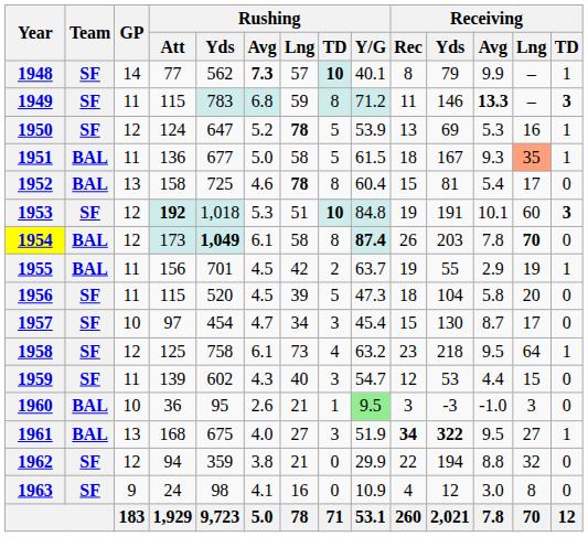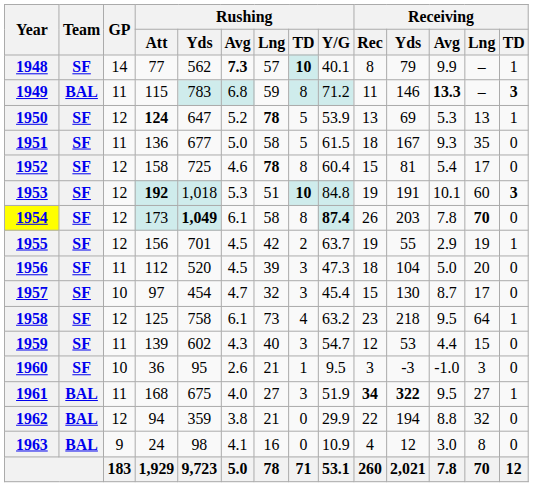 <table class="wikitable" style="text-align:center;">
 <tr>
 <th rowspan="2">Year</th>
 <th rowspan="2">Team</th>
 <th rowspan="2">GP</th>
 <th colspan="6">Rushing</th>
 <th colspan="5">Receiving</th>
 </tr>
 <tr>
 <th>Att</th>
 <th>Yds</th>
 <th>Avg</th>
 <th>Lng</th>
 <th>TD</th>
 <th>Y/G</th>
 <th>Rec</th>
 <th>Yds</th>
 <th>Avg</th>
 <th>Lng</th>
 <th>TD</th>
 </tr>
 <tr>
 <th><a href='#'>1948</a></th>
 <th><a href='#'>SF</a></th>
 <td>14</td>
 <td>77</td>
 <td>562</td>
 <td><strong>7.3</strong></td>
 <td>57</td>
 <td style="background:#cfecec;"><strong>10</strong></td>
 <td>40.1</td>
 <td>8</td>
 <td>79</td>
 <td>9.9</td>
 <td>–</td>
 <td>1</td>
 </tr>
 <tr>
 <th><a href='#'>1949</a></th>
-<th><a href='#'>SF</a></th>
+<th><a href='#'>BAL</a></th>
 <td>11</td>
 <td>115</td>
 <td style="background:#cfecec;">783</td>
 <td style="background:#cfecec;">6.8</td>
 <td>59</td>
 <td style="background:#cfecec;">8</td>
 <td style="background:#cfecec;">71.2</td>
 <td>11</td>
 <td>146</td>
 <td><strong>13.3</strong></td>
 <td>–</td>
 <td><strong>3</strong></td>
 </tr>
 <tr>
 <th><a href='#'>1950</a></th>
 <th><a href='#'>SF</a></th>
 <td>12</td>
-<td>124</td>
+<td><strong>124</strong></td>
 <td>647</td>
 <td>5.2</td>
 <td><strong>78</strong></td>
 <td>5</td>
 <td>53.9</td>
 <td>13</td>
 <td>69</td>
 <td>5.3</td>
-<td>16</td>
+<td>13</td>
 <td>1</td>
 </tr>
 <tr>
 <th><a href='#'>1951</a></th>
-<th><a href='#'>BAL</a></th>
+<th><a href='#'>SF</a></th>
 <td>11</td>
 <td>136</td>
 <td>677</td>
 <td>5.0</td>
 <td>58</td>
 <td>5</td>
 <td>61.5</td>
 <td>18</td>
 <td>167</td>
 <td>9.3</td>
-<td style="background: lightsalmon;">35</td>
-<td>1</td>
+<td>35</td>
+<td>0</td>
 </tr>
 <tr>
 <th><a href='#'>1952</a></th>
-<th><a href='#'>BAL</a></th>
-<td>13</td>
+<th><a href='#'>SF</a></th>
+<td>12</td>
 <td>158</td>
 <td>725</td>
 <td>4.6</td>
 <td><strong>78</strong></td>
 <td>8</td>
 <td>60.4</td>
 <td>15</td>
 <td>81</td>
 <td>5.4</td>
 <td>17</td>
 <td>0</td>
 </tr>
 <tr>
 <th><a href='#'>1953</a></th>
 <th><a href='#'>SF</a></th>
 <td>12</td>
 <td style="background:#cfecec;"><strong>192</strong></td>
 <td style="background:#cfecec;">1,018</td>
 <td>5.3</td>
 <td>51</td>
 <td style="background:#cfecec;"><strong>10</strong></td>
 <td style="background:#cfecec;">84.8</td>
 <td>19</td>
 <td>191</td>
 <td>10.1</td>
 <td>60</td>
 <td><strong>3</strong></td>
 </tr>
 <tr>
 <th style="background:#ffff00; width:3em;"><a href='#'>1954</a></th>
-<th><a href='#'>BAL</a></th>
+<th><a href='#'>SF</a></th>
 <td>12</td>
 <td style="background:#cfecec;">173</td>
 <td style="background:#cfecec;"><strong>1,049</strong></td>
 <td>6.1</td>
 <td>58</td>
 <td>8</td>
 <td style="background:#cfecec;"><strong>87.4</strong></td>
 <td>26</td>
 <td>203</td>
 <td>7.8</td>
 <td><strong>70</strong></td>
 <td>0</td>
 </tr>
 <tr>
 <th><a href='#'>1955</a></th>
-<th><a href='#'>BAL</a></th>
-<td>11</td>
+<th><a href='#'>SF</a></th>
+<td>12</td>
 <td>156</td>
 <td>701</td>
 <td>4.5</td>
 <td>42</td>
 <td>2</td>
 <td>63.7</td>
 <td>19</td>
 <td>55</td>
 <td>2.9</td>
 <td>19</td>
 <td>1</td>
 </tr>
 <tr>
 <th><a href='#'>1956</a></th>
 <th><a href='#'>SF</a></th>
 <td>11</td>
-<td>115</td>
+<td>112</td>
 <td>520</td>
 <td>4.5</td>
 <td>39</td>
-<td>5</td>
+<td>3</td>
 <td>47.3</td>
 <td>18</td>
 <td>104</td>
-<td>5.8</td>
+<td>5.0</td>
 <td>20</td>
 <td>0</td>
 </tr>
 <tr>
 <th><a href='#'>1957</a></th>
 <th><a href='#'>SF</a></th>
 <td>10</td>
 <td>97</td>
 <td>454</td>
 <td>4.7</td>
-<td>34</td>
+<td>32</td>
 <td>3</td>
 <td>45.4</td>
 <td>15</td>
 <td>130</td>
 <td>8.7</td>
 <td>17</td>
 <td>0</td>
 </tr>
 <tr>
 <th><a href='#'>1958</a></th>
 <th><a href='#'>SF</a></th>
 <td>12</td>
 <td>125</td>
 <td>758</td>
 <td>6.1</td>
 <td>73</td>
 <td>4</td>
 <td>63.2</td>
 <td>23</td>
 <td>218</td>
 <td>9.5</td>
 <td>64</td>
 <td>1</td>
 </tr>
 <tr>
 <th><a href='#'>1959</a></th>
 <th><a href='#'>SF</a></th>
 <td>11</td>
 <td>139</td>
 <td>602</td>
 <td>4.3</td>
 <td>40</td>
 <td>3</td>
 <td>54.7</td>
 <td>12</td>
 <td>53</td>
 <td>4.4</td>
 <td>15</td>
 <td>0</td>
 </tr>
 <tr>
 <th><a href='#'>1960</a></th>
-<th><a href='#'>BAL</a></th>
+<th><a href='#'>SF</a></th>
 <td>10</td>
 <td>36</td>
 <td>95</td>
 <td>2.6</td>
 <td>21</td>
 <td>1</td>
-<td style="background: lightgreen;">9.5</td>
+<td>9.5</td>
 <td>3</td>
 <td>-3</td>
 <td>-1.0</td>
 <td>3</td>
 <td>0</td>
 </tr>
 <tr>
 <th><a href='#'>1961</a></th>
 <th><a href='#'>BAL</a></th>
-<td>13</td>
+<td>11</td>
 <td>168</td>
 <td>675</td>
 <td>4.0</td>
 <td>27</td>
 <td>3</td>
 <td>51.9</td>
 <td><strong>34</strong></td>
 <td><strong>322</strong></td>
 <td>9.5</td>
 <td>27</td>
 <td>1</td>
 </tr>
 <tr>
 <th><a href='#'>1962</a></th>
-<th><a href='#'>SF</a></th>
+<th><a href='#'>BAL</a></th>
 <td>12</td>
 <td>94</td>
 <td>359</td>
 <td>3.8</td>
 <td>21</td>
 <td>0</td>
 <td>29.9</td>
 <td>22</td>
 <td>194</td>
 <td>8.8</td>
 <td>32</td>
 <td>0</td>
 </tr>
 <tr>
 <th><a href='#'>1963</a></th>
-<th><a href='#'>SF</a></th>
+<th><a href='#'>BAL</a></th>
 <td>9</td>
 <td>24</td>
 <td>98</td>
 <td>4.1</td>
 <td>16</td>
 <td>0</td>
 <td>10.9</td>
 <td>4</td>
 <td>12</td>
 <td>3.0</td>
 <td>8</td>
 <td>0</td>
 </tr>
 <tr>
 <th colspan="2"></th>
 <th>183</th>
 <th>1,929</th>
 <th>9,723</th>
 <th>5.0</th>
 <th>78</th>
 <th>71</th>
 <th>53.1</th>
 <th>260</th>
 <th>2,021</th>
 <th>7.8</th>
 <th>70</th>
 <th>12</th>
 </tr>
 </table>
